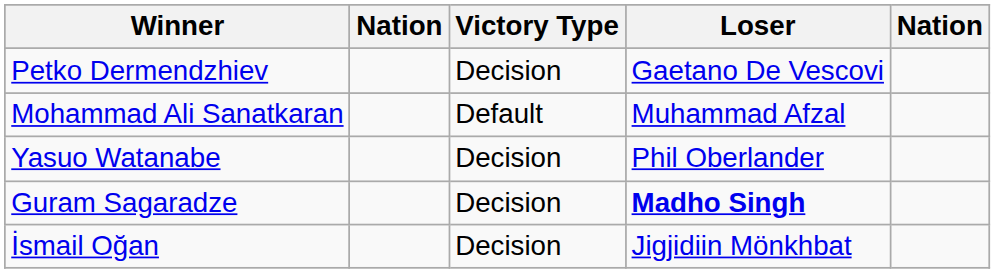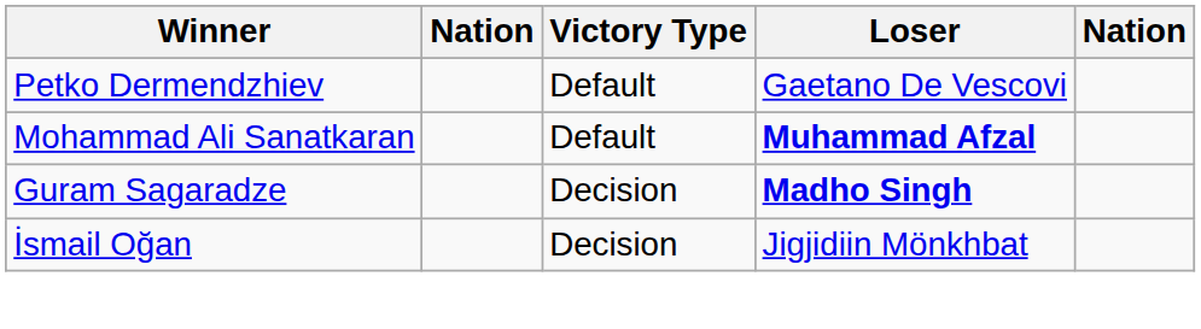 <table class="wikitable sortable" style="text-align:left;">
 <tr>
 <th>Winner</th>
 <th>Nation</th>
 <th>Victory Type</th>
 <th>Loser</th>
 <th>Nation</th>
 </tr>
 <tr>
 <td><a href='#'>Petko Dermendzhiev</a></td>
 <td></td>
-<td>Decision</td>
+<td>Default</td>
 <td><a href='#'>Gaetano De Vescovi</a></td>
 <td></td>
 </tr>
 <tr>
 <td><a href='#'>Mohammad Ali Sanatkaran</a></td>
 <td></td>
 <td>Default</td>
-<td><a href='#'>Muhammad Afzal</a></td>
-<td></td>
-</tr>
-<tr>
-<td><a href='#'>Yasuo Watanabe</a></td>
-<td></td>
-<td>Decision</td>
-<td><a href='#'>Phil Oberlander</a></td>
+<td><strong><a href='#'>Muhammad Afzal</a></strong></td>
 <td></td>
 </tr>
 <tr>
 <td><a href='#'>Guram Sagaradze</a></td>
 <td></td>
 <td>Decision</td>
 <td><strong><a href='#'>Madho Singh</a></strong></td>
 <td></td>
 </tr>
 <tr>
 <td><a href='#'>İsmail Oğan</a></td>
 <td></td>
 <td>Decision</td>
 <td><a href='#'>Jigjidiin Mönkhbat</a></td>
 <td></td>
 </tr>
 </table>
